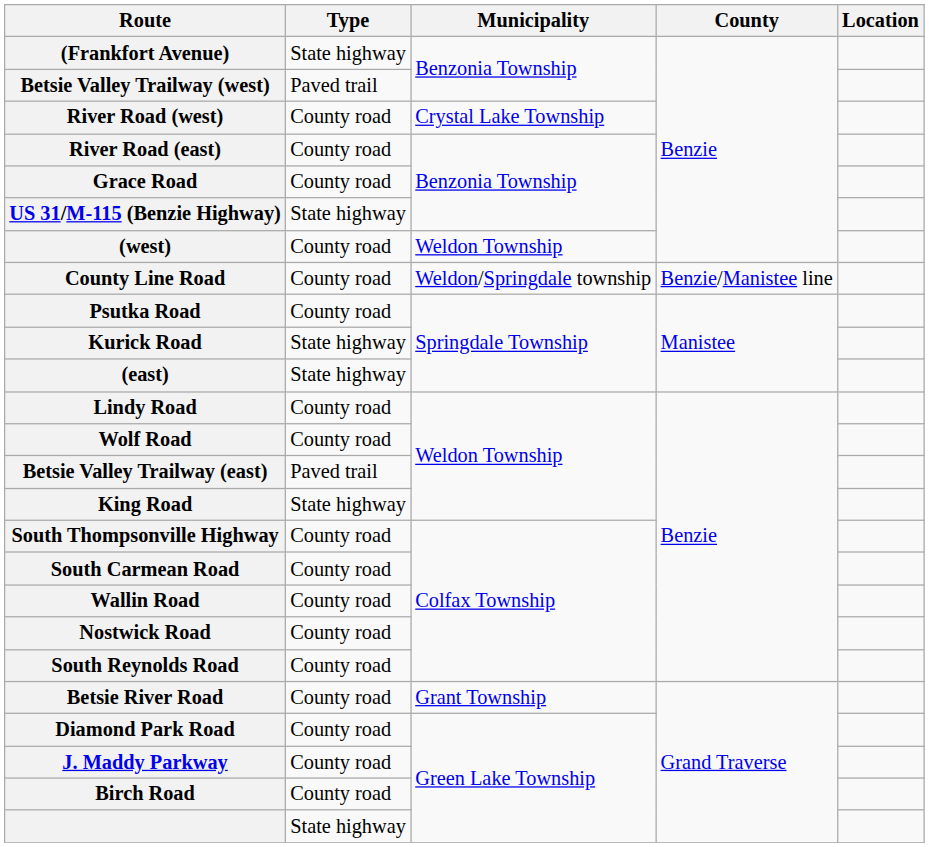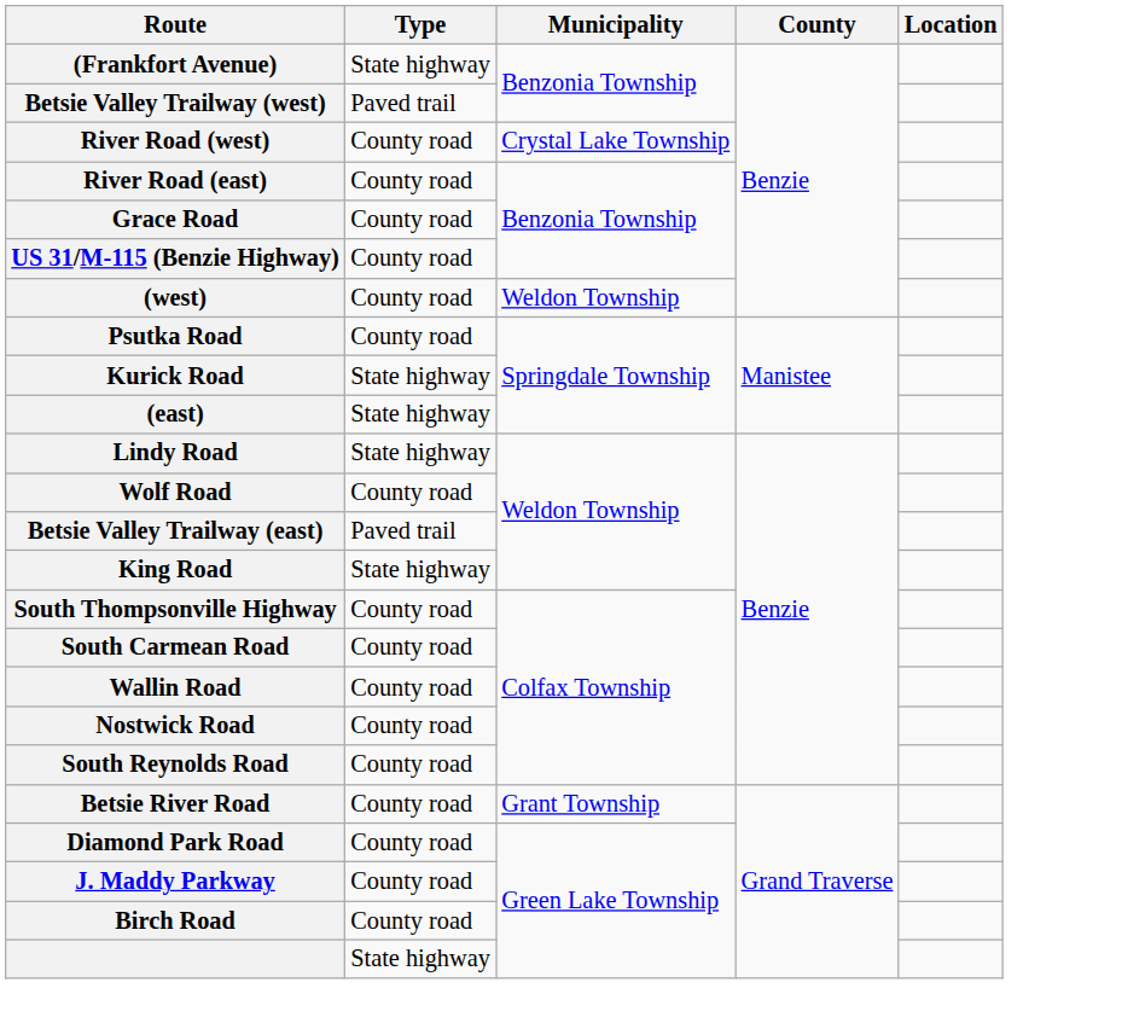 <table class="wikitable plainrowheaders">
 <tr>
 <th scope="col">Route</th>
 <th scope="col">Type</th>
 <th scope="col">Municipality</th>
 <th>County</th>
 <th scope="col">Location</th>
 </tr>
 <tr>
 <th scope="row"> (Frankfort Avenue)</th>
 <td>State highway</td>
 <td rowspan="2"><a href='#'>Benzonia Township</a></td>
 <td rowspan="7"><a href='#'>Benzie</a></td>
 <td></td>
 </tr>
 <tr>
 <th scope="row">Betsie Valley Trailway (west)</th>
 <td>Paved trail</td>
 <td></td>
 </tr>
 <tr>
 <th scope="row">River Road (west)</th>
 <td>County road</td>
 <td><a href='#'>Crystal Lake Township</a></td>
 <td></td>
 </tr>
 <tr>
 <th scope="row">River Road (east)</th>
 <td>County road</td>
 <td rowspan="3"><a href='#'>Benzonia Township</a></td>
 <td></td>
 </tr>
 <tr>
 <th scope="row">Grace Road</th>
 <td>County road</td>
 <td></td>
 </tr>
 <tr>
 <th scope="row"><a href='#'>US 31</a>/<a href='#'>M-115</a> (Benzie Highway)</th>
-<td>State highway</td>
+<td>County road</td>
 <td></td>
 </tr>
 <tr>
 <th scope="row"> (west)</th>
 <td>County road</td>
 <td><a href='#'>Weldon Township</a></td>
-<td></td>
-</tr>
-<tr>
-<th scope="row">County Line Road</th>
-<td>County road</td>
-<td><a href='#'>Weldon</a>/<a href='#'>Springdale</a> township</td>
-<td><a href='#'>Benzie</a>/<a href='#'>Manistee</a> line</td>
 <td></td>
 </tr>
 <tr>
 <th scope="row">Psutka Road</th>
 <td>County road</td>
 <td rowspan="3"><a href='#'>Springdale Township</a></td>
 <td rowspan="3"><a href='#'>Manistee</a></td>
 <td></td>
 </tr>
 <tr>
 <th scope="row">Kurick Road</th>
 <td>State highway</td>
 <td></td>
 </tr>
 <tr>
 <th scope="row"> (east)</th>
 <td>State highway</td>
 <td></td>
 </tr>
 <tr>
 <th scope="row">Lindy Road</th>
-<td>County road</td>
+<td>State highway</td>
 <td rowspan="4"><a href='#'>Weldon Township</a></td>
 <td rowspan="9"><a href='#'>Benzie</a></td>
 <td></td>
 </tr>
 <tr>
 <th scope="row">Wolf Road</th>
 <td>County road</td>
 <td></td>
 </tr>
 <tr>
 <th scope="row">Betsie Valley Trailway (east)</th>
 <td>Paved trail</td>
 <td></td>
 </tr>
 <tr>
 <th scope="row">King Road</th>
 <td>State highway</td>
 <td></td>
 </tr>
 <tr>
 <th scope="row">South Thompsonville Highway</th>
 <td>County road</td>
 <td rowspan="5"><a href='#'>Colfax Township</a></td>
 <td></td>
 </tr>
 <tr>
 <th scope="row">South Carmean Road</th>
 <td>County road</td>
 <td></td>
 </tr>
 <tr>
 <th scope="row">Wallin Road</th>
 <td>County road</td>
 <td></td>
 </tr>
 <tr>
 <th scope="row">Nostwick Road</th>
 <td>County road</td>
 <td></td>
 </tr>
 <tr>
 <th scope="row">South Reynolds Road</th>
 <td>County road</td>
 <td></td>
 </tr>
 <tr>
 <th scope="row">Betsie River Road</th>
 <td>County road</td>
 <td><a href='#'>Grant Township</a></td>
 <td rowspan="5"><a href='#'>Grand Traverse</a></td>
 <td></td>
 </tr>
 <tr>
 <th scope="row">Diamond Park Road</th>
 <td>County road</td>
 <td rowspan="4"><a href='#'>Green Lake Township</a></td>
 <td></td>
 </tr>
 <tr>
 <th scope="row"><a href='#'>J. Maddy Parkway</a></th>
 <td>County road</td>
 <td></td>
 </tr>
 <tr>
 <th scope="row">Birch Road</th>
 <td>County road</td>
 <td></td>
 </tr>
 <tr>
 <th scope="row"></th>
 <td>State highway</td>
 <td></td>
 </tr>
 </table>
